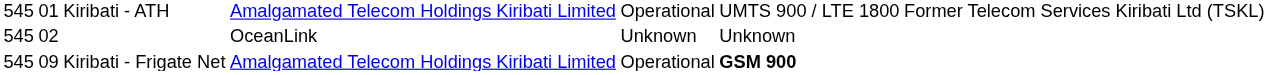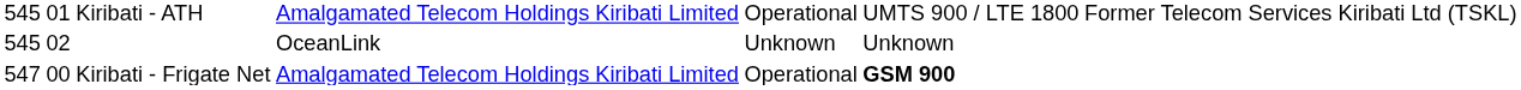 <table>
 <tr>
 <td>545</td>
 <td>01</td>
 <td>Kiribati - ATH</td>
 <td><a href='#'>Amalgamated Telecom Holdings Kiribati Limited</a></td>
 <td>Operational</td>
 <td>UMTS 900 / LTE 1800</td>
 <td>Former Telecom Services Kiribati Ltd (TSKL)</td>
 </tr>
 <tr>
 <td>545</td>
 <td>02</td>
 <td></td>
 <td>OceanLink</td>
 <td>Unknown</td>
 <td>Unknown</td>
 <td></td>
 </tr>
 <tr>
-<td>545</td>
-<td>09</td>
+<td>547</td>
+<td>00</td>
 <td>Kiribati - Frigate Net</td>
 <td><a href='#'>Amalgamated Telecom Holdings Kiribati Limited</a></td>
 <td>Operational</td>
 <td><strong>GSM 900</strong></td>
 <td></td>
 </tr>
 </table>
